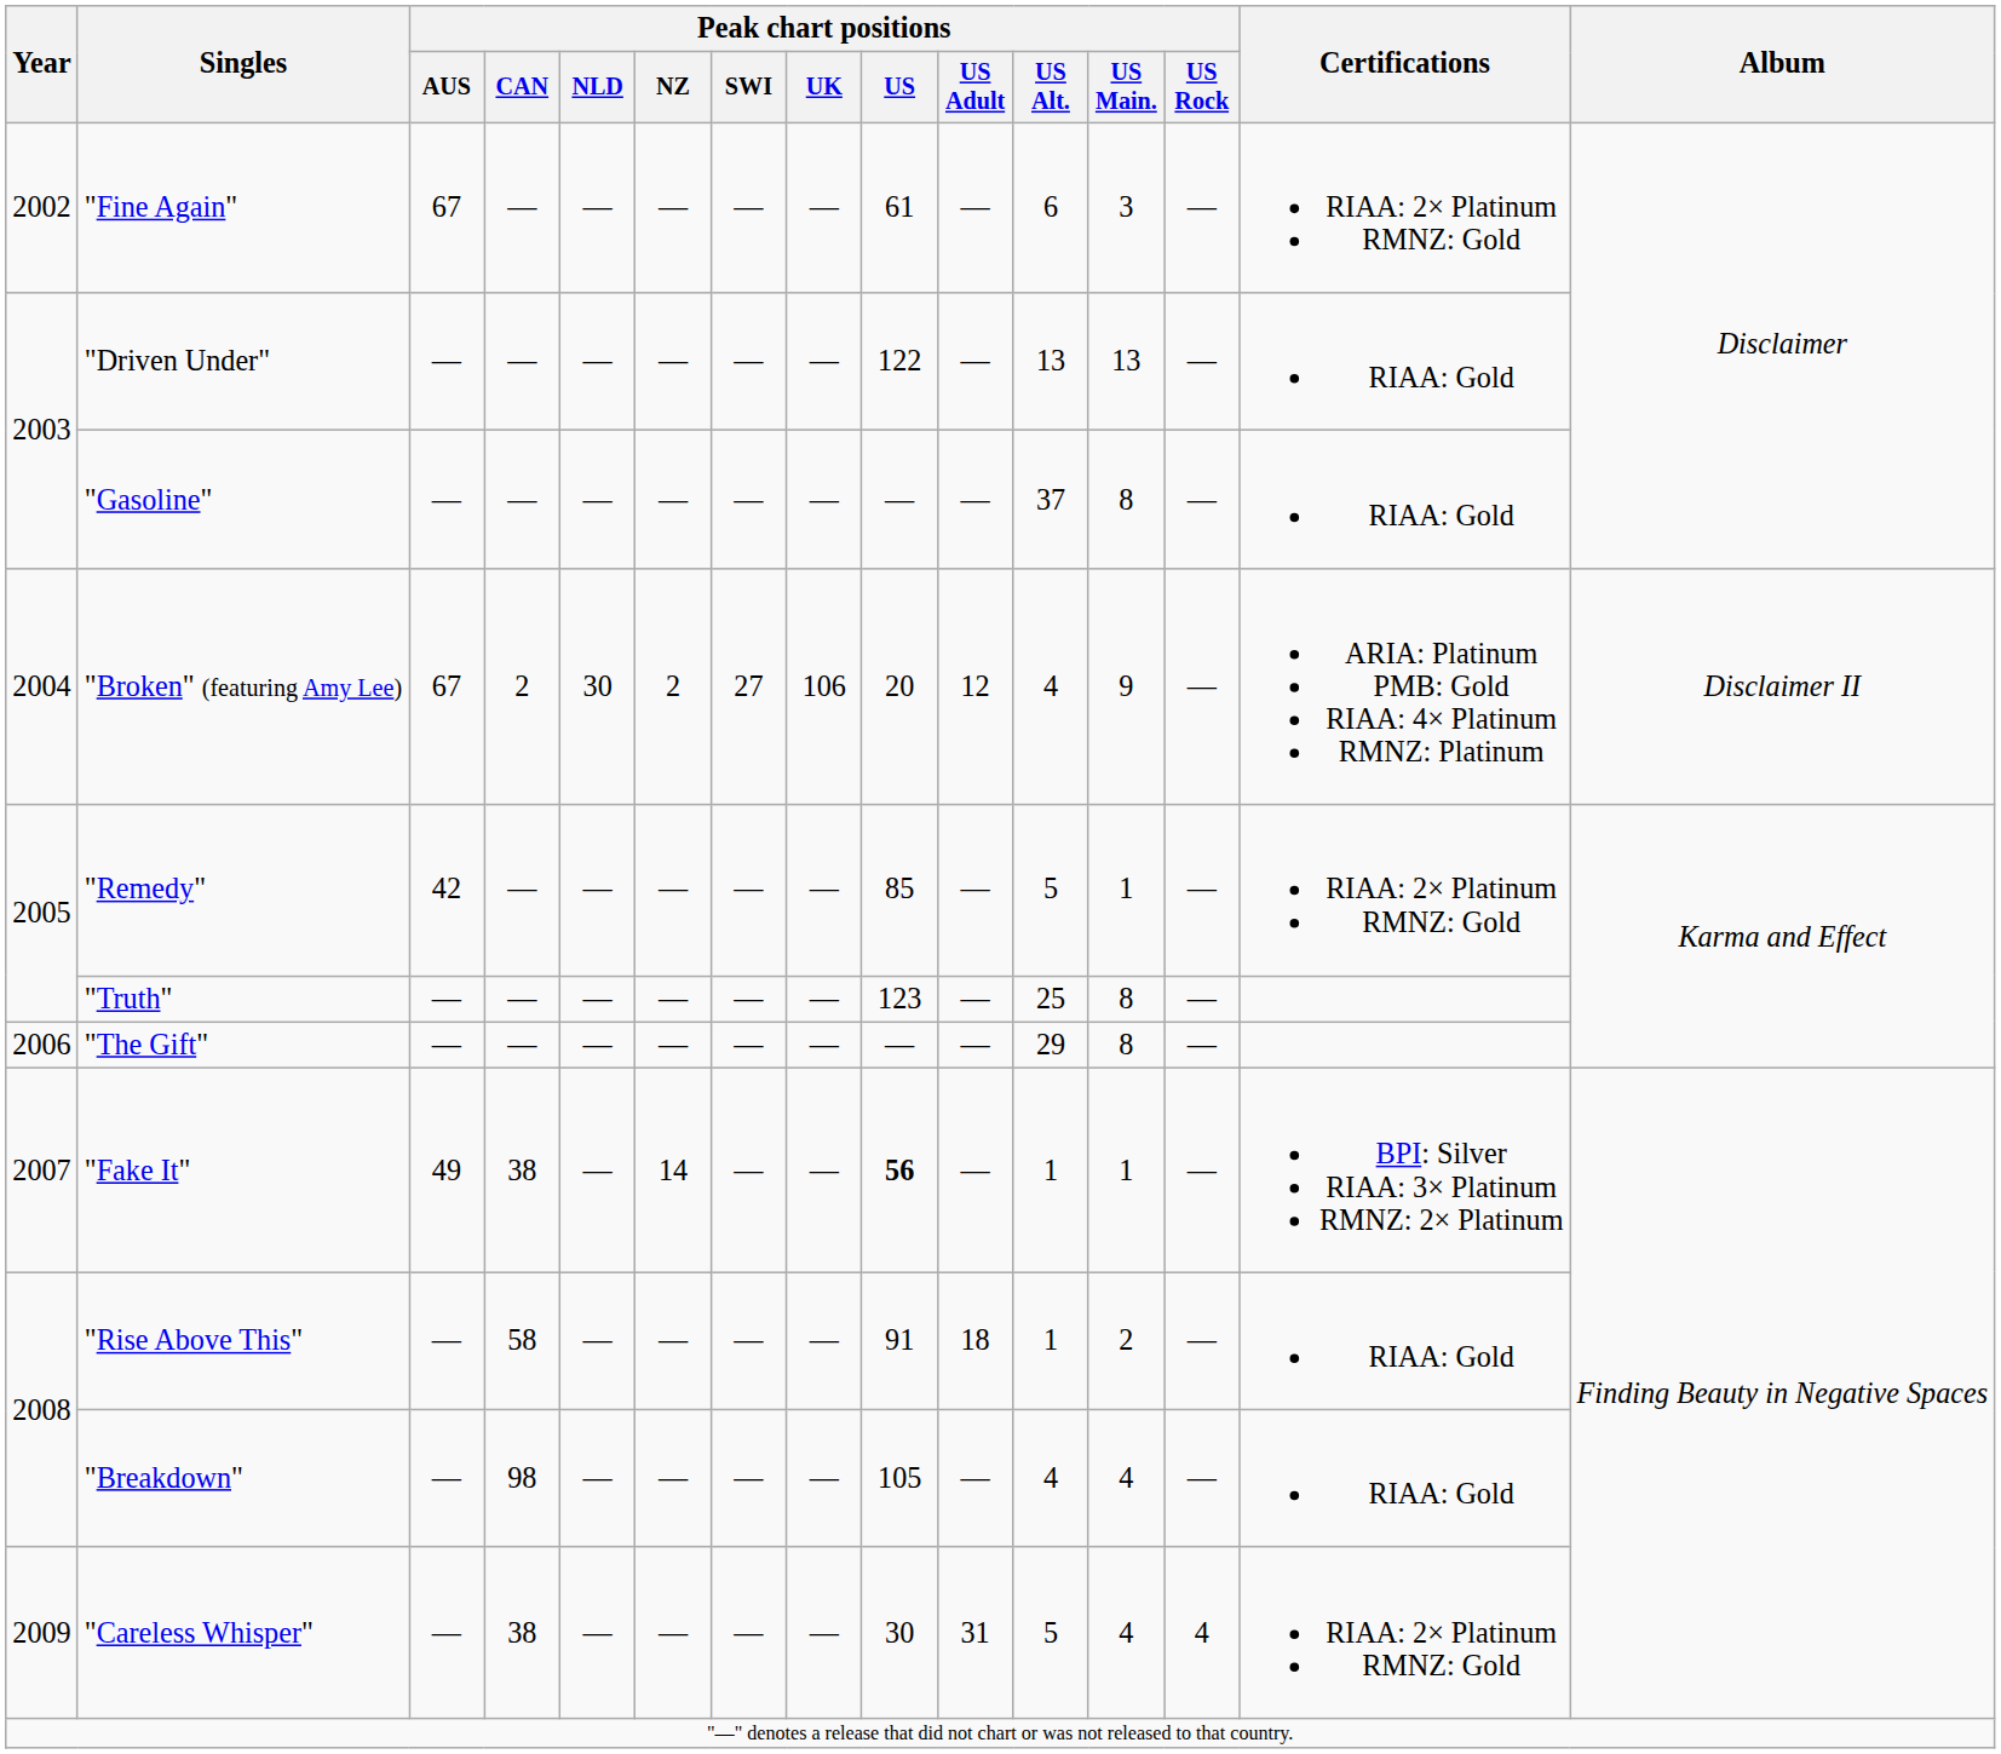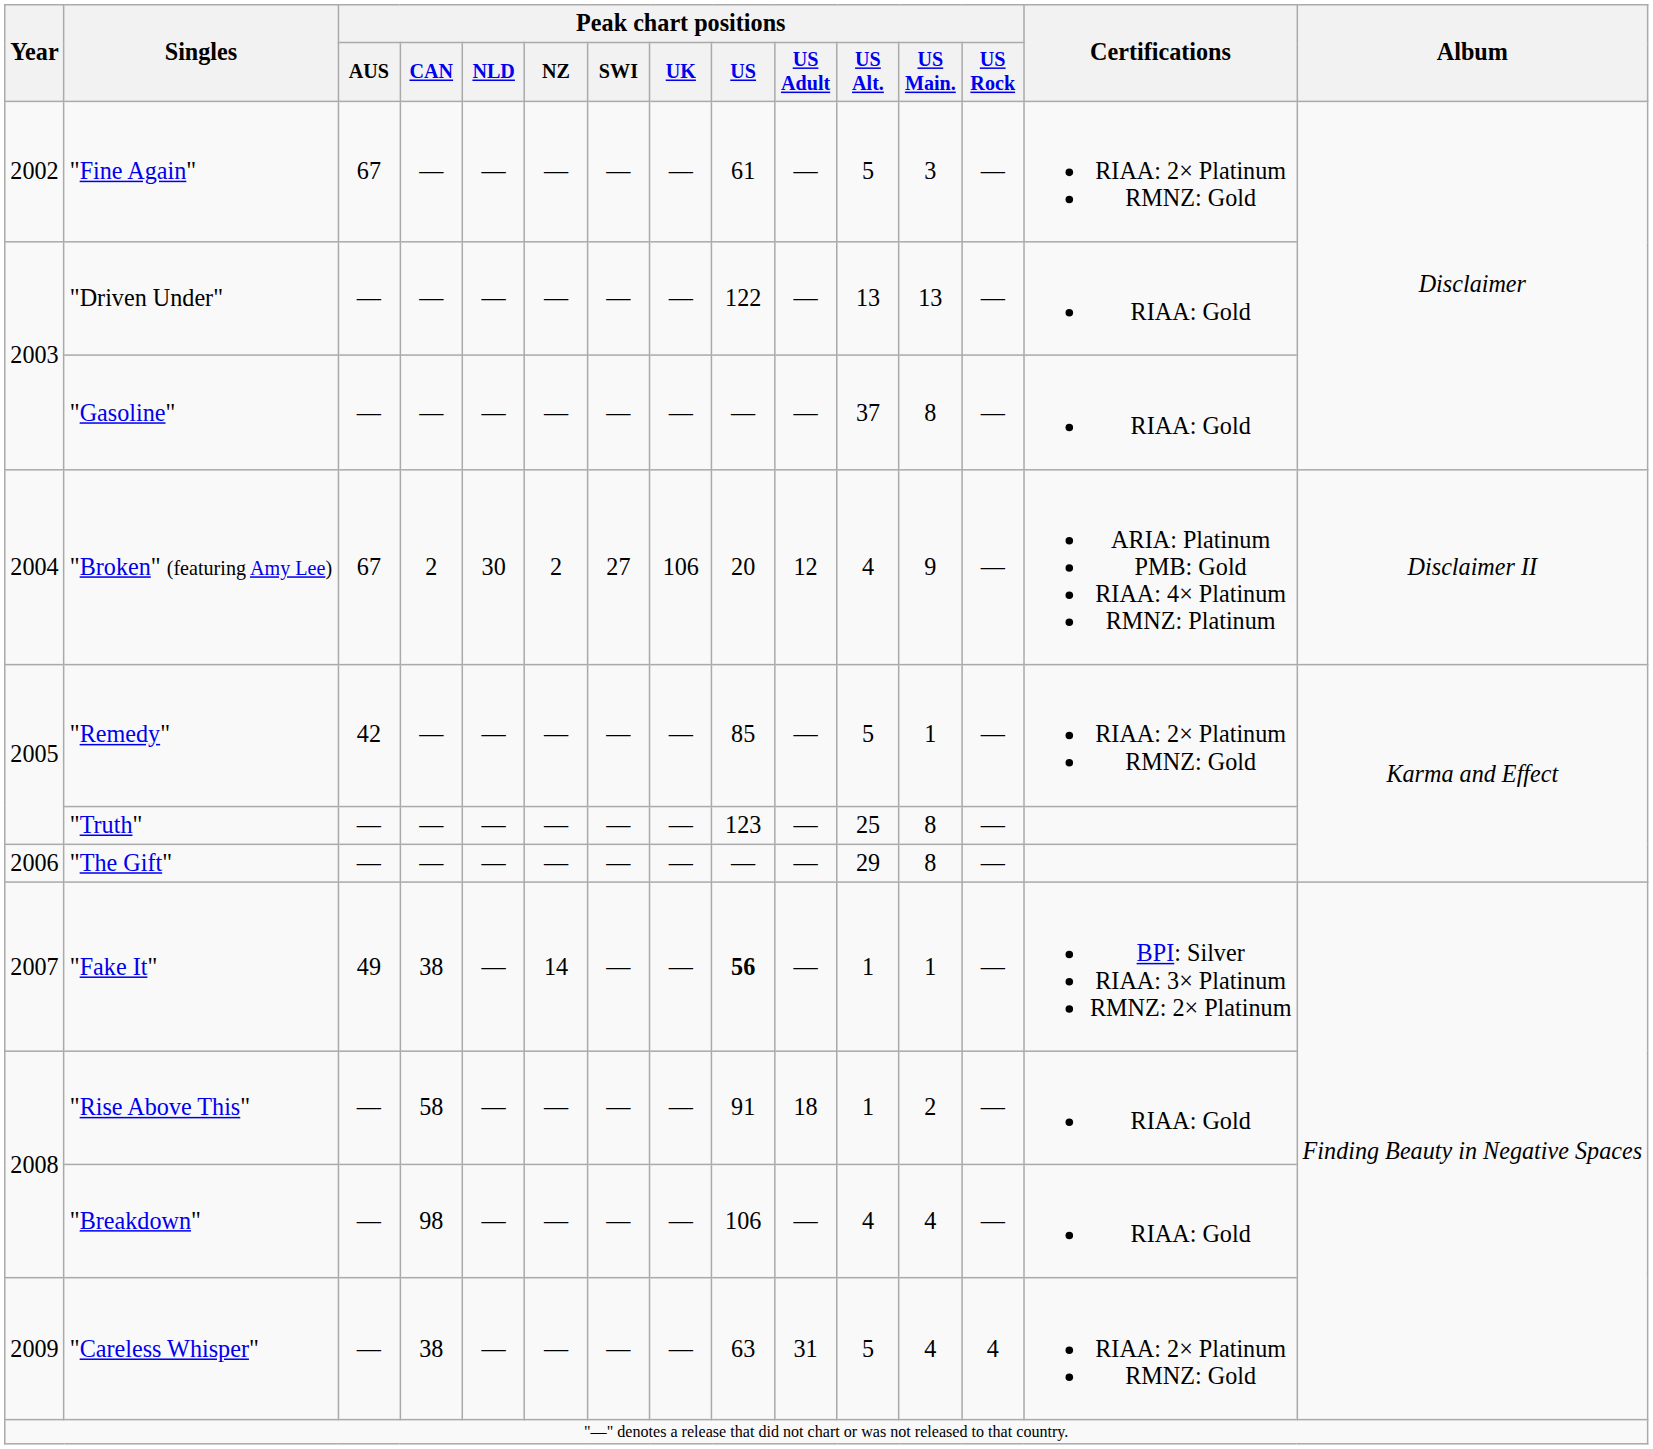 <table class="wikitable" style="text-align:center;">
 <tr>
 <th rowspan="2">Year</th>
 <th rowspan="2">Singles</th>
 <th colspan="11">Peak chart positions</th>
 <th rowspan="2">Certifications</th>
 <th rowspan="2">Album</th>
 </tr>
 <tr style="font-size:smaller;">
 <th style="width:35px;">AUS<br></th>
 <th style="width:35px;"><a href='#'>CAN</a><br></th>
 <th style="width:35px;"><a href='#'>NLD</a><br></th>
 <th style="width:35px;">NZ<br></th>
 <th style="width:35px;">SWI<br></th>
 <th style="width:35px;"><a href='#'>UK</a><br></th>
 <th style="width:35px;"><a href='#'>US</a><br></th>
 <th style="width:35px;"><a href='#'>US Adult</a><br></th>
 <th style="width:35px;"><a href='#'>US<br>Alt.</a><br></th>
 <th style="width:35px;"><a href='#'>US<br>Main.</a><br></th>
 <th style="width:35px;"><a href='#'>US<br>Rock</a><br></th>
 </tr>
 <tr>
 <td>2002</td>
 <td style="text-align:left;">"<a href='#'>Fine Again</a>"</td>
 <td>67</td>
 <td>—</td>
 <td>—</td>
 <td>—</td>
 <td>—</td>
 <td>—</td>
 <td>61</td>
 <td>—</td>
-<td>6</td>
+<td>5</td>
 <td>3</td>
 <td>—</td>
 <td><br><ul><li>RIAA: 2× Platinum</li><li>RMNZ: Gold</li></ul></td>
 <td style="text-align:center;" rowspan="3"><em>Disclaimer</em></td>
 </tr>
 <tr>
 <td rowspan="2">2003</td>
 <td style="text-align:left;">"Driven Under"</td>
 <td>—</td>
 <td>—</td>
 <td>—</td>
 <td>—</td>
 <td>—</td>
 <td>—</td>
 <td>122</td>
 <td>—</td>
 <td>13</td>
 <td>13</td>
 <td>—</td>
 <td><br><ul><li>RIAA: Gold</li></ul></td>
 </tr>
 <tr>
 <td style="text-align:left;">"<a href='#'>Gasoline</a>"</td>
 <td>—</td>
 <td>—</td>
 <td>—</td>
 <td>—</td>
 <td>—</td>
 <td>—</td>
 <td>—</td>
 <td>—</td>
 <td>37</td>
 <td>8</td>
 <td>—</td>
 <td><br><ul><li>RIAA: Gold</li></ul></td>
 </tr>
 <tr>
 <td>2004</td>
 <td style="text-align:left;">"<a href='#'>Broken</a>" <small>(featuring <a href='#'>Amy Lee</a>)</small></td>
 <td>67</td>
 <td>2</td>
 <td>30</td>
 <td>2</td>
 <td>27</td>
 <td>106</td>
 <td>20</td>
 <td>12</td>
 <td>4</td>
 <td>9</td>
 <td>—</td>
 <td><br><ul><li>ARIA: Platinum</li><li>PMB: Gold</li><li>RIAA: 4× Platinum</li><li>RMNZ: Platinum</li></ul></td>
 <td style="text-align:center;"><em>Disclaimer II</em></td>
 </tr>
 <tr>
 <td rowspan="2">2005</td>
 <td style="text-align:left;">"<a href='#'>Remedy</a>"</td>
 <td>42</td>
 <td>—</td>
 <td>—</td>
 <td>—</td>
 <td>—</td>
 <td>—</td>
 <td>85</td>
 <td>—</td>
 <td>5</td>
 <td>1</td>
 <td>—</td>
 <td><br><ul><li>RIAA: 2× Platinum</li><li>RMNZ: Gold</li></ul></td>
 <td style="text-align:center;" rowspan="3"><em>Karma and Effect</em></td>
 </tr>
 <tr>
 <td style="text-align:left;">"<a href='#'>Truth</a>"</td>
 <td>—</td>
 <td>—</td>
 <td>—</td>
 <td>—</td>
 <td>—</td>
 <td>—</td>
 <td>123</td>
 <td>—</td>
 <td>25</td>
 <td>8</td>
 <td>—</td>
 <td></td>
 </tr>
 <tr>
 <td>2006</td>
 <td style="text-align:left;">"<a href='#'>The Gift</a>"</td>
 <td>—</td>
 <td>—</td>
 <td>—</td>
 <td>—</td>
 <td>—</td>
 <td>—</td>
 <td>—</td>
 <td>—</td>
 <td>29</td>
 <td>8</td>
 <td>—</td>
 <td></td>
 </tr>
 <tr>
 <td>2007</td>
 <td style="text-align:left;">"<a href='#'>Fake It</a>"</td>
 <td>49</td>
 <td>38</td>
 <td>—</td>
 <td>14</td>
 <td>—</td>
 <td>—</td>
 <td><strong>56</strong></td>
 <td>—</td>
 <td>1</td>
 <td>1</td>
 <td>—</td>
 <td><br><ul><li><a href='#'>BPI</a>: Silver</li><li>RIAA: 3× Platinum</li><li>RMNZ: 2× Platinum</li></ul></td>
 <td style="text-align:center;" rowspan="4"><em>Finding Beauty in Negative Spaces</em></td>
 </tr>
 <tr>
 <td rowspan="2">2008</td>
 <td style="text-align:left;">"<a href='#'>Rise Above This</a>"</td>
 <td>—</td>
 <td>58</td>
 <td>—</td>
 <td>—</td>
 <td>—</td>
 <td>—</td>
 <td>91</td>
 <td>18</td>
 <td>1</td>
 <td>2</td>
 <td>—</td>
 <td><br><ul><li>RIAA: Gold</li></ul></td>
 </tr>
 <tr>
 <td style="text-align:left;">"<a href='#'>Breakdown</a>"</td>
 <td>—</td>
 <td>98</td>
 <td>—</td>
 <td>—</td>
 <td>—</td>
 <td>—</td>
-<td>105</td>
+<td>106</td>
 <td>—</td>
 <td>4</td>
 <td>4</td>
 <td>—</td>
 <td><br><ul><li>RIAA: Gold</li></ul></td>
 </tr>
 <tr>
 <td>2009</td>
 <td style="text-align:left;">"<a href='#'>Careless Whisper</a>"</td>
 <td>—</td>
 <td>38</td>
 <td>—</td>
 <td>—</td>
 <td>—</td>
 <td>—</td>
-<td>30</td>
+<td>63</td>
 <td>31</td>
 <td>5</td>
 <td>4</td>
 <td>4</td>
 <td><br><ul><li>RIAA: 2× Platinum</li><li>RMNZ: Gold</li></ul></td>
 </tr>
 <tr>
 <td colspan="16" style="text-align:center; font-size:8pt;">"—" denotes a release that did not chart or was not released to that country.</td>
 </tr>
 </table>
